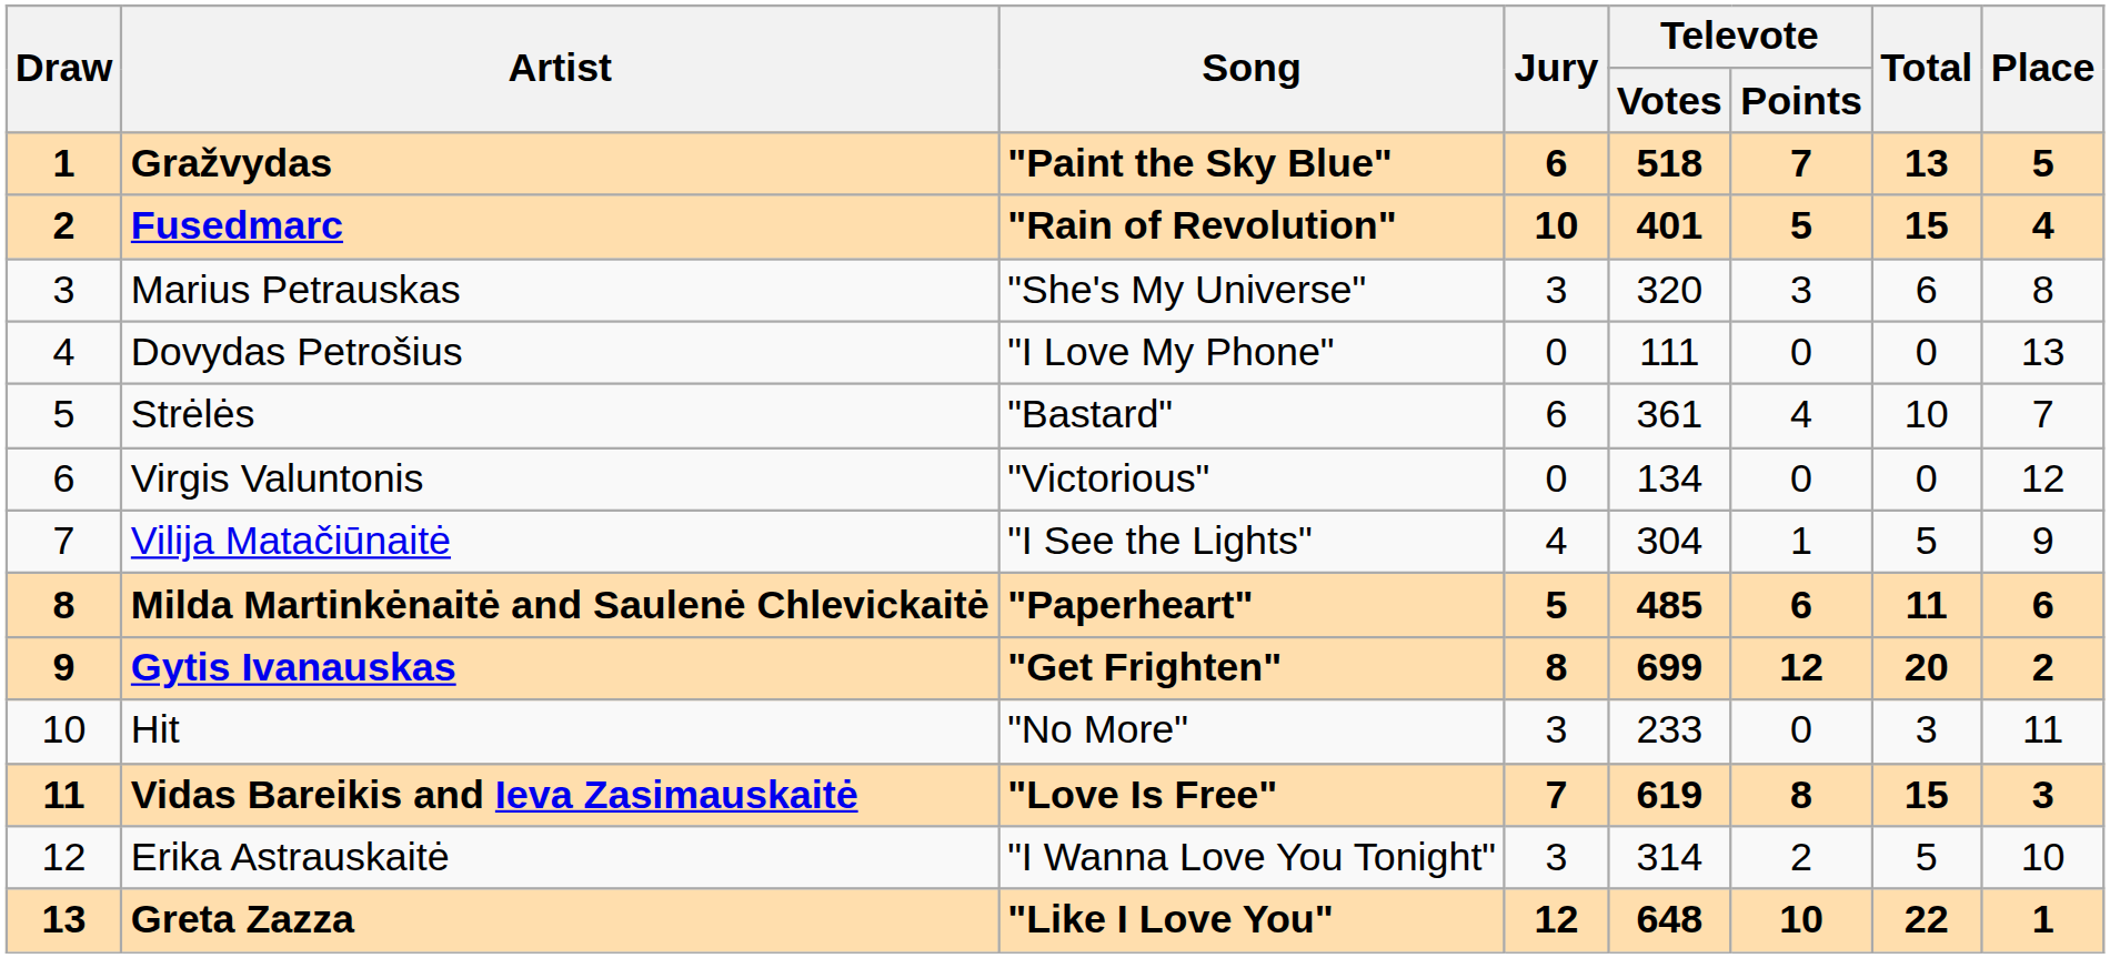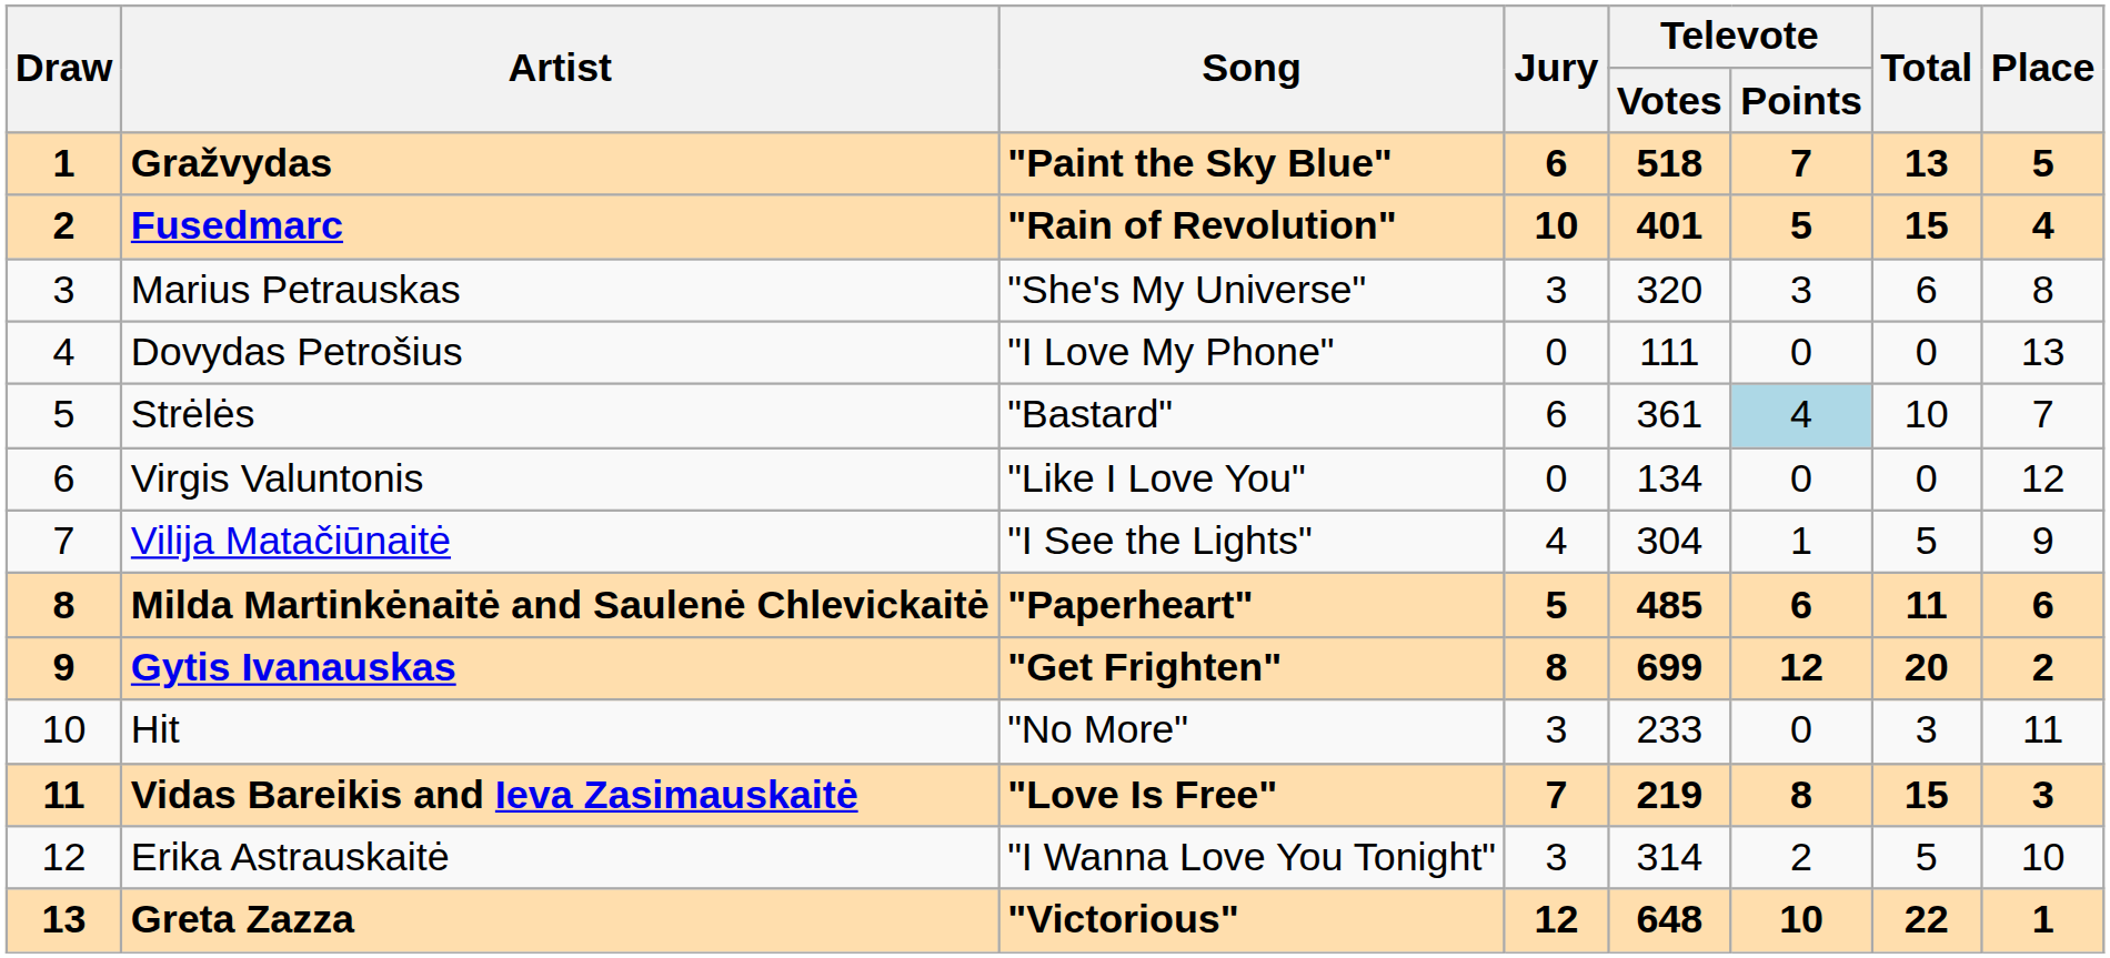 <table class="sortable wikitable" style="margin: 1em auto 1em auto; text-align:center">
 <tr>
 <th rowspan="2">Draw</th>
 <th rowspan="2">Artist</th>
 <th rowspan="2">Song</th>
 <th rowspan="2">Jury</th>
 <th colspan="2">Televote</th>
 <th rowspan="2">Total</th>
 <th rowspan="2">Place</th>
 </tr>
 <tr>
 <th>Votes</th>
 <th>Points</th>
 </tr>
 <tr style="font-weight:bold; background:navajowhite;">
 <td>1</td>
 <td align="left">Gražvydas</td>
 <td align="left">"Paint the Sky Blue"</td>
 <td>6</td>
 <td>518</td>
 <td>7</td>
 <td>13</td>
 <td>5</td>
 </tr>
 <tr style="font-weight:bold; background:navajowhite;">
 <td>2</td>
 <td align="left"><a href='#'>Fusedmarc</a></td>
 <td align="left">"Rain of Revolution"</td>
 <td>10</td>
 <td>401</td>
 <td>5</td>
 <td>15</td>
 <td>4</td>
 </tr>
 <tr>
 <td>3</td>
 <td align="left">Marius Petrauskas</td>
 <td align="left">"She's My Universe"</td>
 <td>3</td>
 <td>320</td>
 <td>3</td>
 <td>6</td>
 <td>8</td>
 </tr>
 <tr>
 <td>4</td>
 <td align="left">Dovydas Petrošius</td>
 <td align="left">"I Love My Phone"</td>
 <td>0</td>
 <td>111</td>
 <td>0</td>
 <td>0</td>
 <td>13</td>
 </tr>
 <tr>
 <td>5</td>
 <td align="left">Strėlės</td>
 <td align="left">"Bastard"</td>
 <td>6</td>
 <td>361</td>
-<td>4</td>
+<td style="background: lightblue;">4</td>
 <td>10</td>
 <td>7</td>
 </tr>
 <tr>
 <td>6</td>
 <td align="left">Virgis Valuntonis</td>
-<td align="left">"Victorious"</td>
+<td align="left">"Like I Love You"</td>
 <td>0</td>
 <td>134</td>
 <td>0</td>
 <td>0</td>
 <td>12</td>
 </tr>
 <tr>
 <td>7</td>
 <td align="left"><a href='#'>Vilija Matačiūnaitė</a></td>
 <td align="left">"I See the Lights"</td>
 <td>4</td>
 <td>304</td>
 <td>1</td>
 <td>5</td>
 <td>9</td>
 </tr>
 <tr style="font-weight:bold; background:navajowhite;">
 <td>8</td>
 <td align="left">Milda Martinkėnaitė and Saulenė Chlevickaitė</td>
 <td align="left">"Paperheart"</td>
 <td>5</td>
 <td>485</td>
 <td>6</td>
 <td>11</td>
 <td>6</td>
 </tr>
 <tr style="font-weight:bold; background:navajowhite;">
 <td>9</td>
 <td align="left"><a href='#'>Gytis Ivanauskas</a></td>
 <td align="left">"Get Frighten"</td>
 <td>8</td>
 <td>699</td>
 <td>12</td>
 <td>20</td>
 <td>2</td>
 </tr>
 <tr>
 <td>10</td>
 <td align="left">Hit</td>
 <td align="left">"No More"</td>
 <td>3</td>
 <td>233</td>
 <td>0</td>
 <td>3</td>
 <td>11</td>
 </tr>
 <tr style="font-weight:bold; background:navajowhite;">
 <td>11</td>
 <td align="left">Vidas Bareikis and <a href='#'>Ieva Zasimauskaitė</a></td>
 <td align="left">"Love Is Free"</td>
 <td>7</td>
-<td>619</td>
+<td>219</td>
 <td>8</td>
 <td>15</td>
 <td>3</td>
 </tr>
 <tr>
 <td>12</td>
 <td align="left">Erika Astrauskaitė</td>
 <td align="left">"I Wanna Love You Tonight"</td>
 <td>3</td>
 <td>314</td>
 <td>2</td>
 <td>5</td>
 <td>10</td>
 </tr>
 <tr style="font-weight:bold; background:navajowhite;">
 <td>13</td>
 <td align="left">Greta Zazza</td>
-<td align="left">"Like I Love You"</td>
+<td align="left">"Victorious"</td>
 <td>12</td>
 <td>648</td>
 <td>10</td>
 <td>22</td>
 <td>1</td>
 </tr>
 </table>
